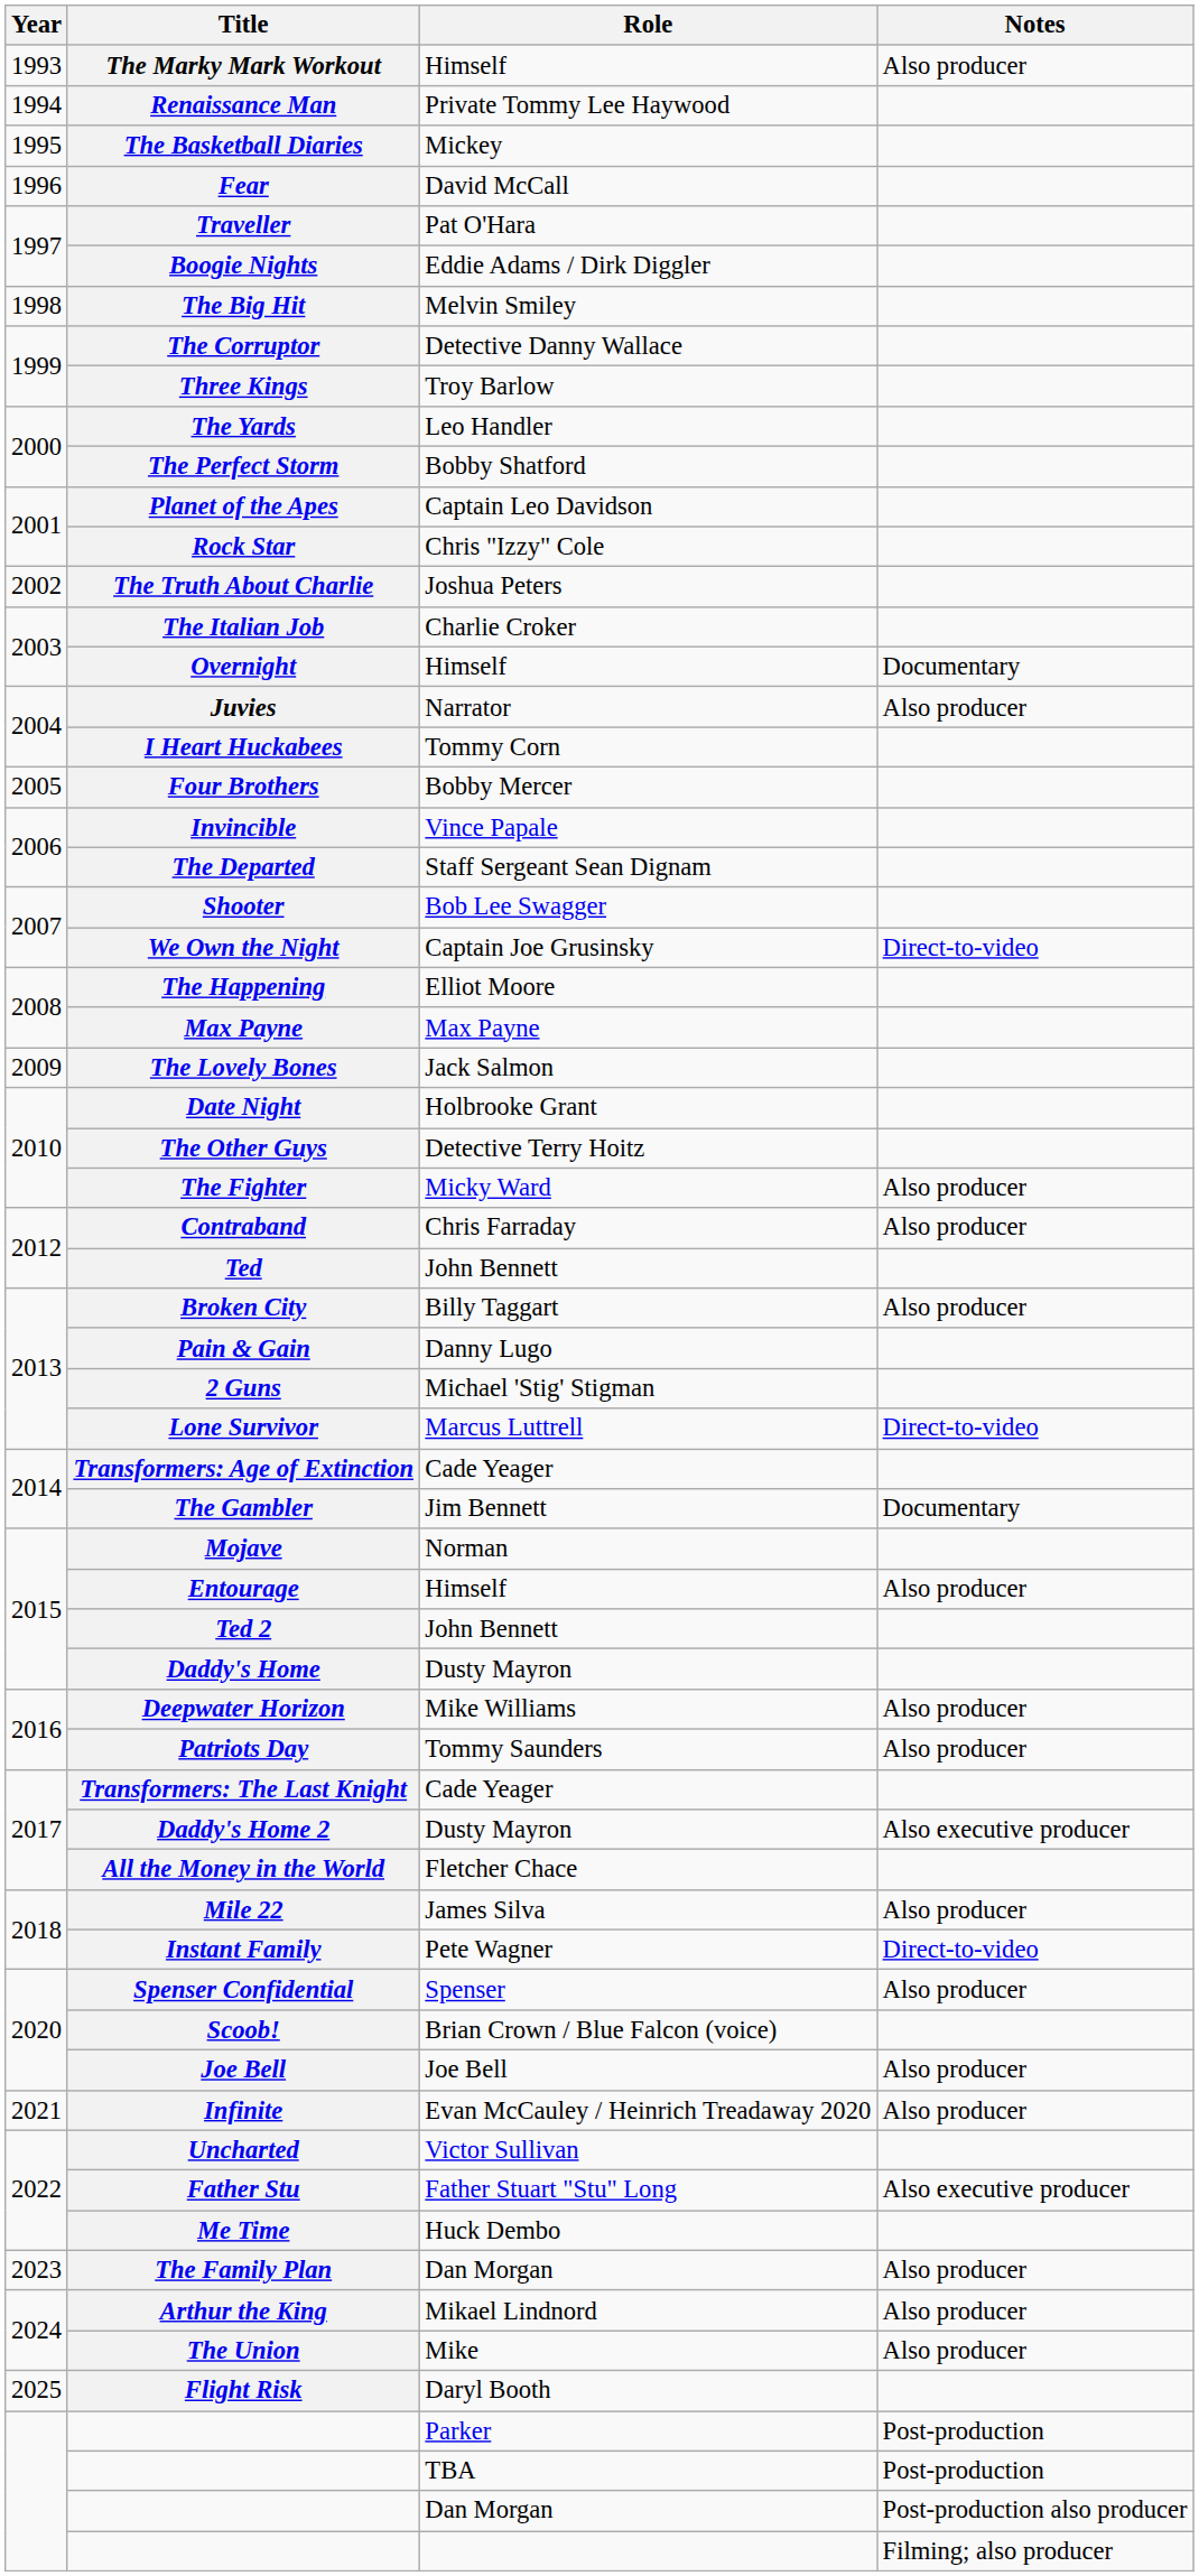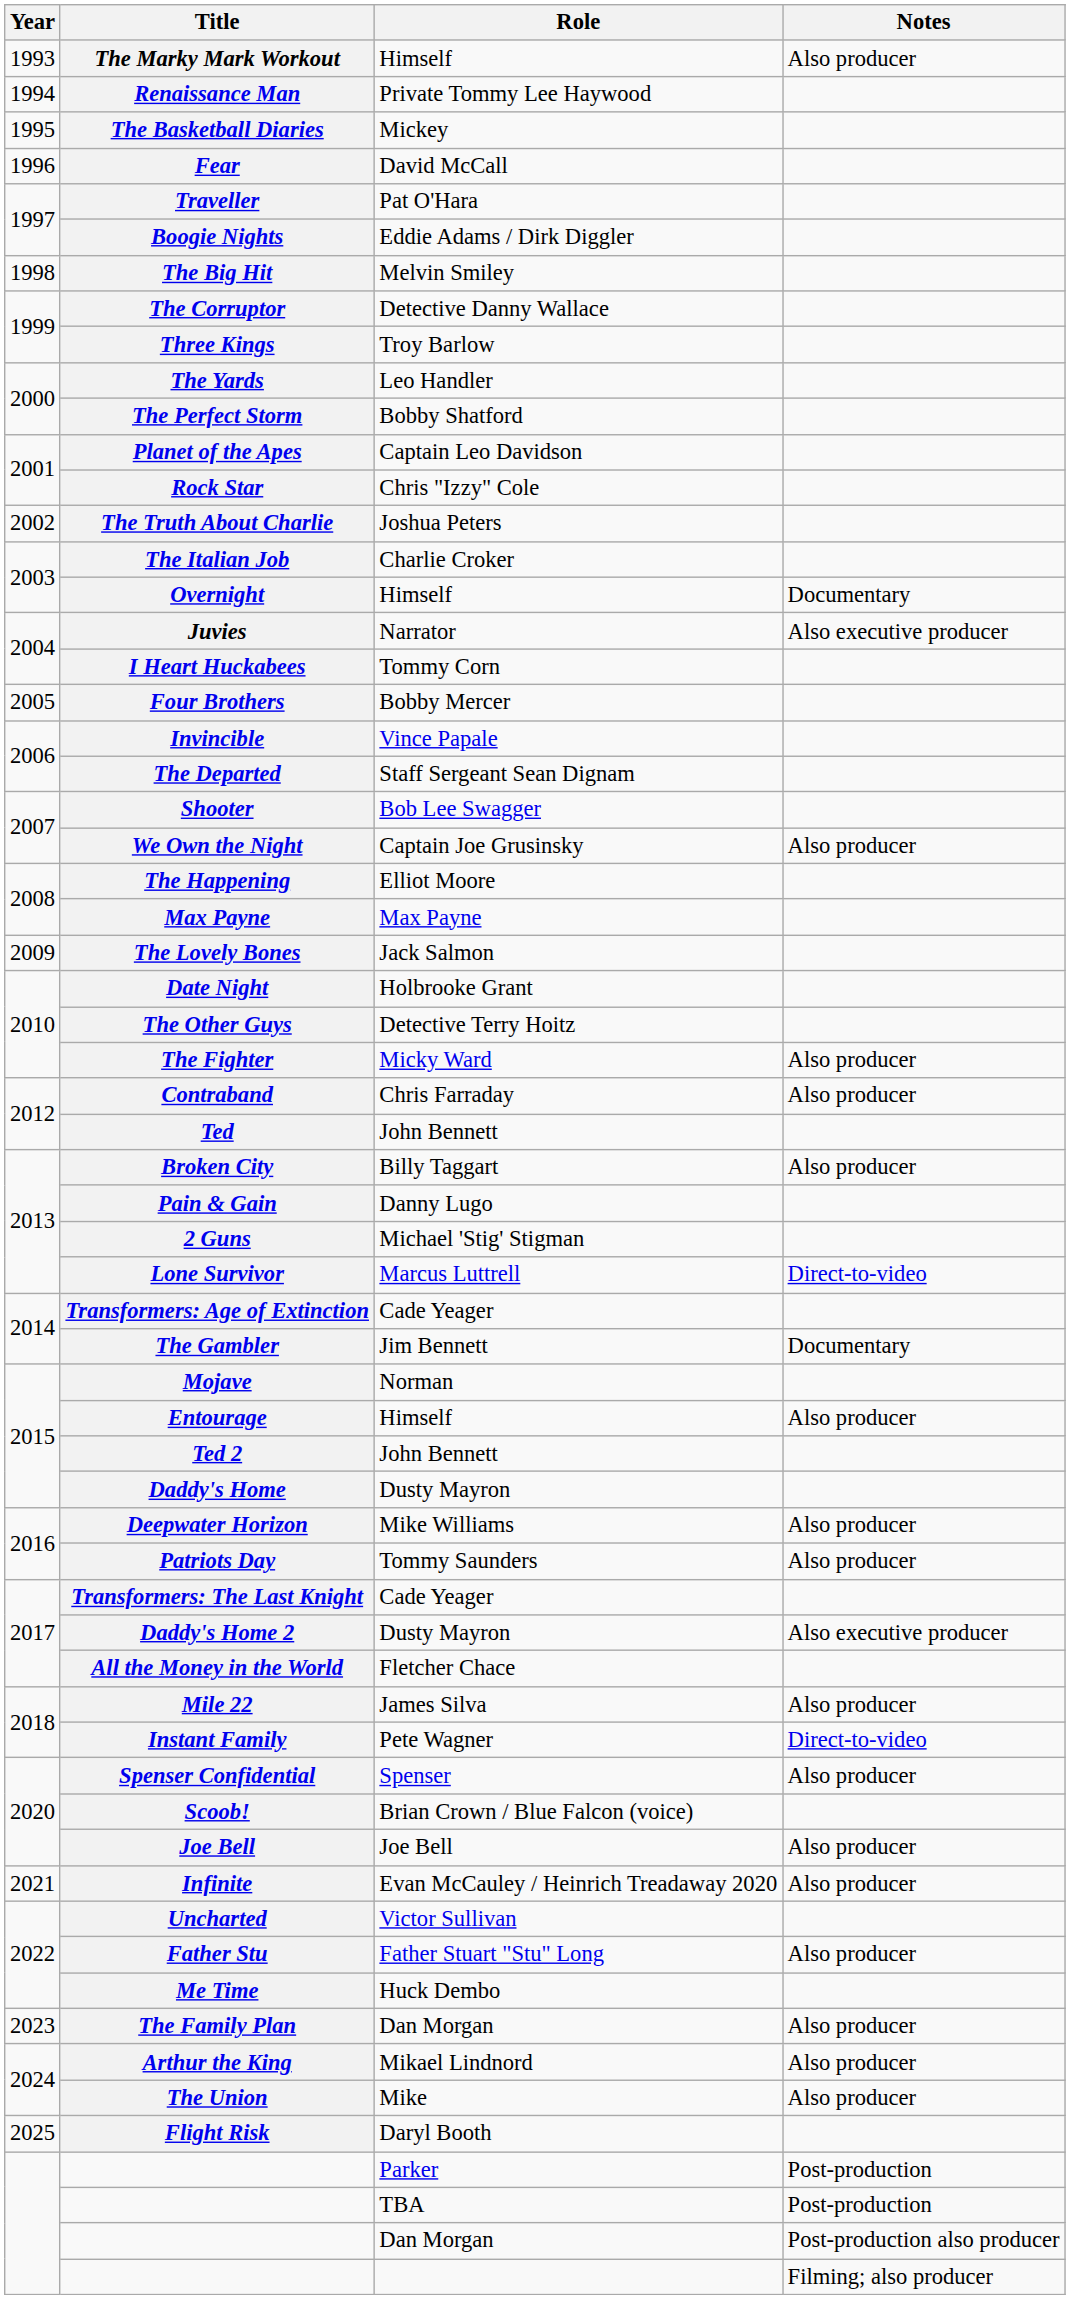 <table class="wikitable sortable plainrowheaders">
 <tr>
 <th scope="col">Year</th>
 <th scope="col">Title</th>
 <th scope="col">Role</th>
 <th scope="col" class="unsortable">Notes</th>
 </tr>
 <tr>
 <td style="text-align:center;">1993</td>
 <th scope="row"><em>The Marky Mark Workout</em></th>
 <td>Himself</td>
 <td>Also producer</td>
 </tr>
 <tr>
 <td style="text-align:center;">1994</td>
 <th scope="row"><em><a href='#'>Renaissance Man</a></em></th>
 <td>Private Tommy Lee Haywood</td>
 <td></td>
 </tr>
 <tr>
 <td style="text-align:center;">1995</td>
 <th scope="row"><em><a href='#'>The Basketball Diaries</a></em></th>
 <td>Mickey</td>
 <td></td>
 </tr>
 <tr>
 <td style="text-align:center;">1996</td>
 <th scope="row"><em><a href='#'>Fear</a></em></th>
 <td>David McCall</td>
 <td></td>
 </tr>
 <tr>
 <td style="text-align:center;" rowspan=2>1997</td>
 <th scope="row"><em><a href='#'>Traveller</a></em></th>
 <td>Pat O'Hara</td>
 <td></td>
 </tr>
 <tr>
 <th scope="row"><em><a href='#'>Boogie Nights</a></em></th>
 <td>Eddie Adams / Dirk Diggler</td>
 <td></td>
 </tr>
 <tr>
 <td style="text-align:center;">1998</td>
 <th scope="row"><em><a href='#'>The Big Hit</a></em></th>
 <td>Melvin Smiley</td>
 <td></td>
 </tr>
 <tr>
 <td style="text-align:center; "rowspan=2>1999</td>
 <th scope="row"><em><a href='#'>The Corruptor</a></em></th>
 <td>Detective Danny Wallace</td>
 <td></td>
 </tr>
 <tr>
 <th scope="row"><em><a href='#'>Three Kings</a></em></th>
 <td>Troy Barlow</td>
 <td></td>
 </tr>
 <tr>
 <td style="text-align:center;" rowspan=2>2000</td>
 <th scope="row"><em><a href='#'>The Yards</a></em></th>
 <td>Leo Handler</td>
 <td></td>
 </tr>
 <tr>
 <th scope="row"><em><a href='#'>The Perfect Storm</a></em></th>
 <td>Bobby Shatford</td>
 <td></td>
 </tr>
 <tr>
 <td style="text-align:center;" rowspan=2>2001</td>
 <th scope="row"><em><a href='#'>Planet of the Apes</a></em></th>
 <td>Captain Leo Davidson</td>
 <td></td>
 </tr>
 <tr>
 <th scope="row"><em><a href='#'>Rock Star</a></em></th>
 <td>Chris "Izzy" Cole</td>
 <td></td>
 </tr>
 <tr>
 <td style="text-align:center;">2002</td>
 <th scope="row"><em><a href='#'>The Truth About Charlie</a></em></th>
 <td>Joshua Peters</td>
 <td></td>
 </tr>
 <tr>
 <td style="text-align:center;" rowspan=2>2003</td>
 <th scope="row"><em><a href='#'>The Italian Job</a></em></th>
 <td>Charlie Croker</td>
 <td></td>
 </tr>
 <tr>
 <th scope="row"><em><a href='#'>Overnight</a></em></th>
 <td>Himself</td>
 <td>Documentary</td>
 </tr>
 <tr>
 <td style="text-align:center; "rowspan=2>2004</td>
 <th scope="row"><em>Juvies</em></th>
 <td>Narrator</td>
-<td>Also producer</td>
+<td>Also executive producer</td>
 </tr>
 <tr>
 <th scope="row"><em><a href='#'>I Heart Huckabees</a></em></th>
 <td>Tommy Corn</td>
 <td></td>
 </tr>
 <tr>
 <td style="text-align:center;">2005</td>
 <th scope="row"><em><a href='#'>Four Brothers</a></em></th>
 <td>Bobby Mercer</td>
 <td></td>
 </tr>
 <tr>
 <td style="text-align:center;" rowspan=2>2006</td>
 <th scope="row"><em><a href='#'>Invincible</a></em></th>
 <td><a href='#'>Vince Papale</a></td>
 <td></td>
 </tr>
 <tr>
 <th scope="row"><em><a href='#'>The Departed</a></em></th>
 <td>Staff Sergeant Sean Dignam</td>
 <td></td>
 </tr>
 <tr>
 <td style="text-align:center;" rowspan=2>2007</td>
 <th scope="row"><em><a href='#'>Shooter</a></em></th>
 <td><a href='#'>Bob Lee Swagger</a></td>
 <td></td>
 </tr>
 <tr>
 <th scope="row"><em><a href='#'>We Own the Night</a></em></th>
 <td>Captain Joe Grusinsky</td>
-<td><a href='#'>Direct-to-video</a></td>
+<td>Also producer</td>
 </tr>
 <tr>
 <td style="text-align:center;" rowspan=2>2008</td>
 <th scope="row"><em><a href='#'>The Happening</a></em></th>
 <td>Elliot Moore</td>
 <td></td>
 </tr>
 <tr>
 <th scope="row"><em><a href='#'>Max Payne</a></em></th>
 <td><a href='#'>Max Payne</a></td>
 <td></td>
 </tr>
 <tr>
 <td style="text-align:center;">2009</td>
 <th scope="row"><em><a href='#'>The Lovely Bones</a></em></th>
 <td>Jack Salmon</td>
 <td></td>
 </tr>
 <tr>
 <td style="text-align:center;" rowspan=3>2010</td>
 <th scope="row"><em><a href='#'>Date Night</a></em></th>
 <td>Holbrooke Grant</td>
 <td></td>
 </tr>
 <tr>
 <th scope="row"><em><a href='#'>The Other Guys</a></em></th>
 <td>Detective Terry Hoitz</td>
 <td></td>
 </tr>
 <tr>
 <th scope="row"><em><a href='#'>The Fighter</a></em></th>
 <td><a href='#'>Micky Ward</a></td>
 <td>Also producer</td>
 </tr>
 <tr>
 <td style="text-align:center;" rowspan=2>2012</td>
 <th scope="row"><em><a href='#'>Contraband</a></em></th>
 <td>Chris Farraday</td>
 <td>Also producer</td>
 </tr>
 <tr>
 <th scope="row"><em><a href='#'>Ted</a></em></th>
 <td>John Bennett</td>
 <td></td>
 </tr>
 <tr>
 <td style="text-align:center;" rowspan=4>2013</td>
 <th scope="row"><em><a href='#'>Broken City</a></em></th>
 <td>Billy Taggart</td>
 <td>Also producer</td>
 </tr>
 <tr>
 <th scope="row"><em><a href='#'>Pain & Gain</a></em></th>
 <td>Danny Lugo</td>
 <td></td>
 </tr>
 <tr>
 <th scope="row"><em><a href='#'>2 Guns</a></em></th>
 <td>Michael 'Stig' Stigman</td>
 <td></td>
 </tr>
 <tr>
 <th scope="row"><em><a href='#'>Lone Survivor</a></em></th>
 <td><a href='#'>Marcus Luttrell</a></td>
 <td><a href='#'>Direct-to-video</a></td>
 </tr>
 <tr>
 <td style="text-align:center;" rowspan=2>2014</td>
 <th scope="row"><em><a href='#'>Transformers: Age of Extinction</a></em></th>
 <td>Cade Yeager</td>
 <td></td>
 </tr>
 <tr>
 <th scope="row"><em><a href='#'>The Gambler</a></em></th>
 <td>Jim Bennett</td>
 <td>Documentary</td>
 </tr>
 <tr>
 <td style="text-align:center;" rowspan=4>2015</td>
 <th scope="row"><em><a href='#'>Mojave</a></em></th>
 <td>Norman</td>
 <td></td>
 </tr>
 <tr>
 <th scope="row"><em><a href='#'>Entourage</a></em></th>
 <td>Himself</td>
 <td>Also producer</td>
 </tr>
 <tr>
 <th scope="row"><em><a href='#'>Ted 2</a></em></th>
 <td>John Bennett</td>
 <td></td>
 </tr>
 <tr>
 <th scope="row"><em><a href='#'>Daddy's Home</a></em></th>
 <td>Dusty Mayron</td>
 <td></td>
 </tr>
 <tr>
 <td style="text-align:center;" rowspan=2>2016</td>
 <th scope="row"><em><a href='#'>Deepwater Horizon</a></em></th>
 <td>Mike Williams</td>
 <td>Also producer</td>
 </tr>
 <tr>
 <th scope="row"><em><a href='#'>Patriots Day</a></em></th>
 <td>Tommy Saunders</td>
 <td>Also producer</td>
 </tr>
 <tr>
 <td style="text-align:center;" rowspan=3>2017</td>
 <th scope="row"><em><a href='#'>Transformers: The Last Knight</a></em></th>
 <td>Cade Yeager</td>
 <td></td>
 </tr>
 <tr>
 <th scope="row"><em><a href='#'>Daddy's Home 2</a></em></th>
 <td>Dusty Mayron</td>
 <td>Also executive producer</td>
 </tr>
 <tr>
 <th scope="row"><em><a href='#'>All the Money in the World</a></em></th>
 <td>Fletcher Chace</td>
 <td></td>
 </tr>
 <tr>
 <td style="text-align:center;" rowspan=2>2018</td>
 <th scope="row"><em><a href='#'>Mile 22</a></em></th>
 <td>James Silva</td>
 <td>Also producer</td>
 </tr>
 <tr>
 <th scope="row"><em><a href='#'>Instant Family</a></em></th>
 <td>Pete Wagner</td>
 <td><a href='#'>Direct-to-video</a></td>
 </tr>
 <tr>
 <td rowspan="3" style="text-align:center;">2020</td>
 <th scope="row"><em><a href='#'>Spenser Confidential</a></em></th>
 <td><a href='#'>Spenser</a></td>
 <td>Also producer</td>
 </tr>
 <tr>
 <th scope="row"><em><a href='#'>Scoob!</a></em></th>
 <td>Brian Crown / Blue Falcon (voice)</td>
 <td></td>
 </tr>
 <tr>
 <th scope="row"><em><a href='#'>Joe Bell</a></em></th>
 <td>Joe Bell</td>
 <td>Also producer</td>
 </tr>
 <tr>
 <td style="text-align:center;">2021</td>
 <th scope="row"><em><a href='#'>Infinite</a></em></th>
 <td>Evan McCauley / Heinrich Treadaway 2020</td>
 <td>Also producer</td>
 </tr>
 <tr>
 <td rowspan="3" style="text-align:center;">2022</td>
 <th scope="row"><em><a href='#'>Uncharted</a></em></th>
 <td><a href='#'>Victor Sullivan</a></td>
 <td></td>
 </tr>
 <tr>
 <th scope="row"><em><a href='#'>Father Stu</a></em></th>
 <td><a href='#'>Father Stuart "Stu" Long</a></td>
-<td>Also executive producer</td>
+<td>Also producer</td>
 </tr>
 <tr>
 <th scope="row"><em><a href='#'>Me Time</a></em></th>
 <td>Huck Dembo</td>
 <td></td>
 </tr>
 <tr>
 <td style="text-align:center;">2023</td>
 <th scope="row"><em><a href='#'>The Family Plan</a></em></th>
 <td>Dan Morgan</td>
 <td>Also producer</td>
 </tr>
 <tr>
 <td rowspan="2" style="text-align:center;">2024</td>
 <th scope="row"><em><a href='#'>Arthur the King</a></em></th>
 <td>Mikael Lindnord</td>
 <td>Also producer</td>
 </tr>
 <tr>
 <th scope="row"><em><a href='#'>The Union</a></em></th>
 <td>Mike</td>
 <td>Also producer</td>
 </tr>
 <tr>
 <td style="text-align:center;">2025</td>
 <th scope="row"><em><a href='#'>Flight Risk</a></em></th>
 <td>Daryl Booth</td>
 <td></td>
 </tr>
 <tr>
 <td rowspan="4" style="text-align:center;"></td>
 <td></td>
 <td><a href='#'>Parker</a></td>
 <td>Post-production</td>
 </tr>
 <tr>
 <td></td>
 <td>TBA</td>
 <td>Post-production</td>
 </tr>
 <tr>
 <td></td>
 <td>Dan Morgan</td>
 <td>Post-production also producer</td>
 </tr>
 <tr>
 <td></td>
 <td></td>
 <td>Filming; also producer</td>
 </tr>
 </table>
